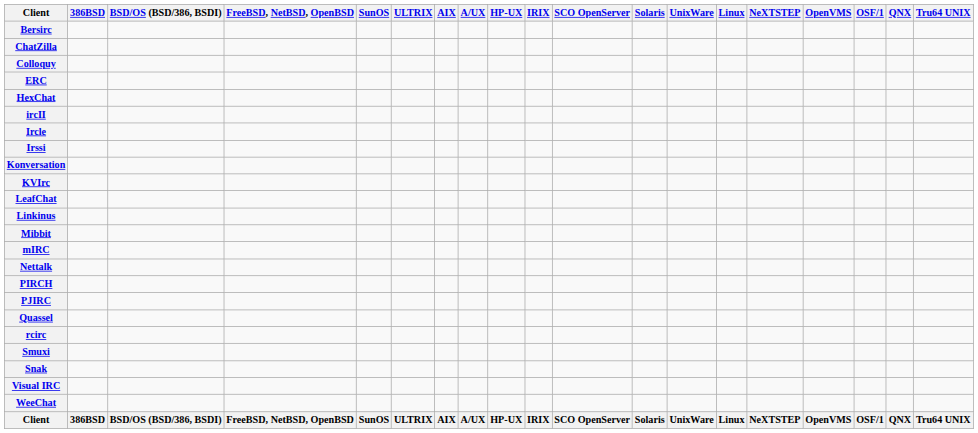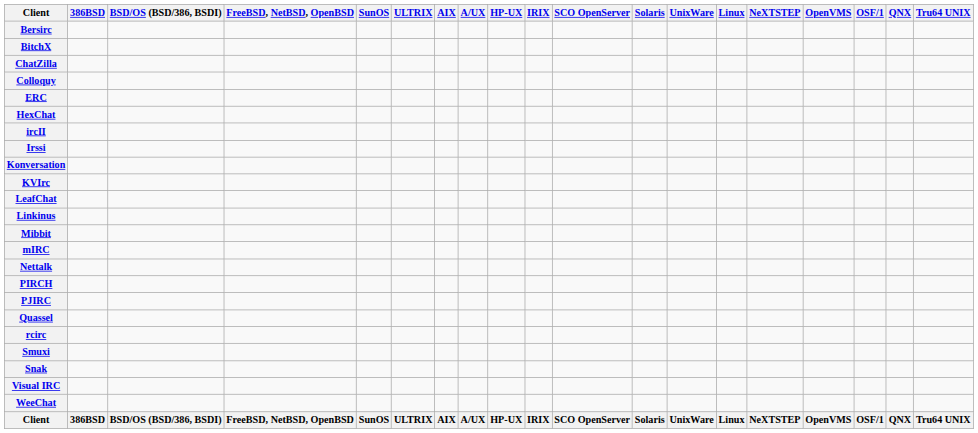 <table class="wikitable sortable sort-under" style="width: auto; text-align: center; font-size: smaller; table-layout: fixed;">
 <tr>
 <th>Client</th>
 <th><a href='#'>386BSD</a></th>
 <th><a href='#'>BSD/OS</a> (BSD/386, BSDI)</th>
 <th><a href='#'>FreeBSD</a>, <a href='#'>NetBSD</a>, <a href='#'>OpenBSD</a></th>
 <th><a href='#'>SunOS</a></th>
 <th><a href='#'>ULTRIX</a></th>
 <th><a href='#'>AIX</a></th>
 <th><a href='#'>A/UX</a></th>
 <th><a href='#'>HP-UX</a></th>
 <th><a href='#'>IRIX</a></th>
 <th><a href='#'>SCO OpenServer</a></th>
 <th><a href='#'>Solaris</a></th>
 <th><a href='#'>UnixWare</a></th>
 <th><a href='#'>Linux</a></th>
 <th><a href='#'>NeXTSTEP</a></th>
 <th><a href='#'>OpenVMS</a></th>
 <th><a href='#'>OSF/1</a></th>
 <th><a href='#'>QNX</a></th>
 <th><a href='#'>Tru64 UNIX</a></th>
 </tr>
 <tr>
 <th><a href='#'>Bersirc</a></th>
+<td></td>
+<td></td>
+<td></td>
+<td></td>
+<td></td>
+<td></td>
+<td></td>
+<td></td>
+<td></td>
+<td></td>
+<td></td>
+<td></td>
+<td></td>
+<td></td>
+<td></td>
+<td></td>
+<td></td>
+<td></td>
+</tr>
+<tr>
+<th><a href='#'>BitchX</a></th>
 <td></td>
 <td></td>
 <td></td>
 <td></td>
 <td></td>
 <td></td>
 <td></td>
 <td></td>
 <td></td>
 <td></td>
 <td></td>
 <td></td>
 <td></td>
 <td></td>
 <td></td>
 <td></td>
 <td></td>
 <td></td>
 </tr>
 <tr>
 <th><a href='#'>ChatZilla</a></th>
 <td></td>
 <td></td>
 <td></td>
 <td></td>
 <td></td>
 <td></td>
 <td></td>
 <td></td>
 <td></td>
 <td></td>
 <td></td>
 <td></td>
 <td></td>
 <td></td>
 <td></td>
 <td></td>
 <td></td>
 <td></td>
 </tr>
 <tr>
 <th><a href='#'>Colloquy</a></th>
 <td></td>
 <td></td>
 <td></td>
 <td></td>
 <td></td>
 <td></td>
 <td></td>
 <td></td>
 <td></td>
 <td></td>
 <td></td>
 <td></td>
 <td></td>
 <td></td>
 <td></td>
 <td></td>
 <td></td>
 <td></td>
 </tr>
 <tr>
 <th><a href='#'>ERC</a></th>
 <td></td>
 <td></td>
 <td></td>
 <td></td>
 <td></td>
 <td></td>
 <td></td>
 <td></td>
 <td></td>
 <td></td>
 <td></td>
 <td></td>
 <td></td>
 <td></td>
 <td></td>
 <td></td>
 <td></td>
 <td></td>
 </tr>
 <tr>
 <th><a href='#'>HexChat</a></th>
 <td></td>
 <td></td>
 <td></td>
 <td></td>
 <td></td>
 <td></td>
 <td></td>
 <td></td>
 <td></td>
 <td></td>
 <td></td>
 <td></td>
 <td></td>
 <td></td>
 <td></td>
 <td></td>
 <td></td>
 <td></td>
 </tr>
 <tr>
 <th><a href='#'>ircII</a></th>
-<td></td>
-<td></td>
-<td></td>
-<td></td>
-<td></td>
-<td></td>
-<td></td>
-<td></td>
-<td></td>
-<td></td>
-<td></td>
-<td></td>
-<td></td>
-<td></td>
-<td></td>
-<td></td>
-<td></td>
-<td></td>
-</tr>
-<tr>
-<th><a href='#'>Ircle</a></th>
 <td></td>
 <td></td>
 <td></td>
 <td></td>
 <td></td>
 <td></td>
 <td></td>
 <td></td>
 <td></td>
 <td></td>
 <td></td>
 <td></td>
 <td></td>
 <td></td>
 <td></td>
 <td></td>
 <td></td>
 <td></td>
 </tr>
 <tr>
 <th><a href='#'>Irssi</a></th>
 <td></td>
 <td></td>
 <td></td>
 <td></td>
 <td></td>
 <td></td>
 <td></td>
 <td></td>
 <td></td>
 <td></td>
 <td></td>
 <td></td>
 <td></td>
 <td></td>
 <td></td>
 <td></td>
 <td></td>
 <td></td>
 </tr>
 <tr>
 <th><a href='#'>Konversation</a></th>
 <td></td>
 <td></td>
 <td></td>
 <td></td>
 <td></td>
 <td></td>
 <td></td>
 <td></td>
 <td></td>
 <td></td>
 <td></td>
 <td></td>
 <td></td>
 <td></td>
 <td></td>
 <td></td>
 <td></td>
 <td></td>
 </tr>
 <tr>
 <th><a href='#'>KVIrc</a></th>
 <td></td>
 <td></td>
 <td></td>
 <td></td>
 <td></td>
 <td></td>
 <td></td>
 <td></td>
 <td></td>
 <td></td>
 <td></td>
 <td></td>
 <td></td>
 <td></td>
 <td></td>
 <td></td>
 <td></td>
 <td></td>
 </tr>
 <tr>
 <th><a href='#'>LeafChat</a></th>
 <td></td>
 <td></td>
 <td></td>
 <td></td>
 <td></td>
 <td></td>
 <td></td>
 <td></td>
 <td></td>
 <td></td>
 <td></td>
 <td></td>
 <td></td>
 <td></td>
 <td></td>
 <td></td>
 <td></td>
 <td></td>
 </tr>
 <tr>
 <th><a href='#'>Linkinus</a></th>
 <td></td>
 <td></td>
 <td></td>
 <td></td>
 <td></td>
 <td></td>
 <td></td>
 <td></td>
 <td></td>
 <td></td>
 <td></td>
 <td></td>
 <td></td>
 <td></td>
 <td></td>
 <td></td>
 <td></td>
 <td></td>
 </tr>
 <tr>
 <th><a href='#'>Mibbit</a></th>
 <td></td>
 <td></td>
 <td></td>
 <td></td>
 <td></td>
 <td></td>
 <td></td>
 <td></td>
 <td></td>
 <td></td>
 <td></td>
 <td></td>
 <td></td>
 <td></td>
 <td></td>
 <td></td>
 <td></td>
 <td></td>
 </tr>
 <tr>
 <th><a href='#'>mIRC</a></th>
 <td></td>
 <td></td>
 <td></td>
 <td></td>
 <td></td>
 <td></td>
 <td></td>
 <td></td>
 <td></td>
 <td></td>
 <td></td>
 <td></td>
 <td></td>
 <td></td>
 <td></td>
 <td></td>
 <td></td>
 <td></td>
 </tr>
 <tr>
 <th><a href='#'>Nettalk</a></th>
 <td></td>
 <td></td>
 <td></td>
 <td></td>
 <td></td>
 <td></td>
 <td></td>
 <td></td>
 <td></td>
 <td></td>
 <td></td>
 <td></td>
 <td></td>
 <td></td>
 <td></td>
 <td></td>
 <td></td>
 <td></td>
 </tr>
 <tr>
 <th><a href='#'>PIRCH</a></th>
 <td></td>
 <td></td>
 <td></td>
 <td></td>
 <td></td>
 <td></td>
 <td></td>
 <td></td>
 <td></td>
 <td></td>
 <td></td>
 <td></td>
 <td></td>
 <td></td>
 <td></td>
 <td></td>
 <td></td>
 <td></td>
 </tr>
 <tr>
 <th><a href='#'>PJIRC</a></th>
 <td></td>
 <td></td>
 <td></td>
 <td></td>
 <td></td>
 <td></td>
 <td></td>
 <td></td>
 <td></td>
 <td></td>
 <td></td>
 <td></td>
 <td></td>
 <td></td>
 <td></td>
 <td></td>
 <td></td>
 <td></td>
 </tr>
 <tr>
 <th><a href='#'>Quassel</a></th>
 <td></td>
 <td></td>
 <td></td>
 <td></td>
 <td></td>
 <td></td>
 <td></td>
 <td></td>
 <td></td>
 <td></td>
 <td></td>
 <td></td>
 <td></td>
 <td></td>
 <td></td>
 <td></td>
 <td></td>
 <td></td>
 </tr>
 <tr>
 <th><a href='#'>rcirc</a></th>
 <td></td>
 <td></td>
 <td></td>
 <td></td>
 <td></td>
 <td></td>
 <td></td>
 <td></td>
 <td></td>
 <td></td>
 <td></td>
 <td></td>
 <td></td>
 <td></td>
 <td></td>
 <td></td>
 <td></td>
 <td></td>
 </tr>
 <tr>
 <th><a href='#'>Smuxi</a></th>
 <td></td>
 <td></td>
 <td></td>
 <td></td>
 <td></td>
 <td></td>
 <td></td>
 <td></td>
 <td></td>
 <td></td>
 <td></td>
 <td></td>
 <td></td>
 <td></td>
 <td></td>
 <td></td>
 <td></td>
 <td></td>
 </tr>
 <tr>
 <th><a href='#'>Snak</a></th>
 <td></td>
 <td></td>
 <td></td>
 <td></td>
 <td></td>
 <td></td>
 <td></td>
 <td></td>
 <td></td>
 <td></td>
 <td></td>
 <td></td>
 <td></td>
 <td></td>
 <td></td>
 <td></td>
 <td></td>
 <td></td>
 </tr>
 <tr>
 <th><a href='#'>Visual IRC</a></th>
 <td></td>
 <td></td>
 <td></td>
 <td></td>
 <td></td>
 <td></td>
 <td></td>
 <td></td>
 <td></td>
 <td></td>
 <td></td>
 <td></td>
 <td></td>
 <td></td>
 <td></td>
 <td></td>
 <td></td>
 <td></td>
 </tr>
 <tr>
 <th><a href='#'>WeeChat</a></th>
 <td></td>
 <td></td>
 <td></td>
 <td></td>
 <td></td>
 <td></td>
 <td></td>
 <td></td>
 <td></td>
 <td></td>
 <td></td>
 <td></td>
 <td></td>
 <td></td>
 <td></td>
 <td></td>
 <td></td>
 <td></td>
 </tr>
 <tr class="sortbottom">
 <th>Client</th>
 <th>386BSD</th>
 <th>BSD/OS (BSD/386, BSDI)</th>
 <th>FreeBSD, NetBSD, OpenBSD</th>
 <th>SunOS</th>
 <th>ULTRIX</th>
 <th>AIX</th>
 <th>A/UX</th>
 <th>HP-UX</th>
 <th>IRIX</th>
 <th>SCO OpenServer</th>
 <th>Solaris</th>
 <th>UnixWare</th>
 <th>Linux</th>
 <th>NeXTSTEP</th>
 <th>OpenVMS</th>
 <th>OSF/1</th>
 <th>QNX</th>
 <th>Tru64 UNIX</th>
 </tr>
 </table>
